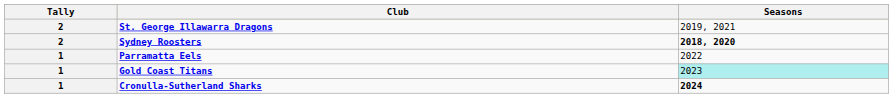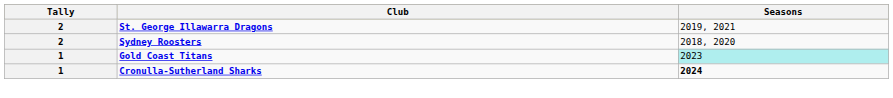 <table class="wikitable" style="width:100%;">
 <tr style="background:#bdb76b;">
 <th>Tally</th>
 <th>Club</th>
 <th>Seasons</th>
 </tr>
 <tr>
 <th>2</th>
 <td> <strong><a href='#'>St. George Illawarra Dragons</a></strong></td>
 <td>2019, 2021</td>
 </tr>
 <tr>
 <th>2</th>
 <td> <strong><a href='#'>Sydney Roosters</a></strong></td>
-<td><strong>2018, 2020</strong></td>
-</tr>
-<tr>
-<th>1</th>
-<td> <strong><a href='#'>Parramatta Eels</a></strong></td>
-<td>2022</td>
+<td>2018, 2020</td>
 </tr>
 <tr>
 <th>1</th>
 <td> <strong><a href='#'>Gold Coast Titans</a></strong></td>
 <td style="background: paleturquoise;">2023</td>
 </tr>
 <tr>
 <th>1</th>
 <td> <strong><a href='#'>Cronulla-Sutherland Sharks</a></strong></td>
 <td><strong>2024</strong></td>
 </tr>
 </table>
